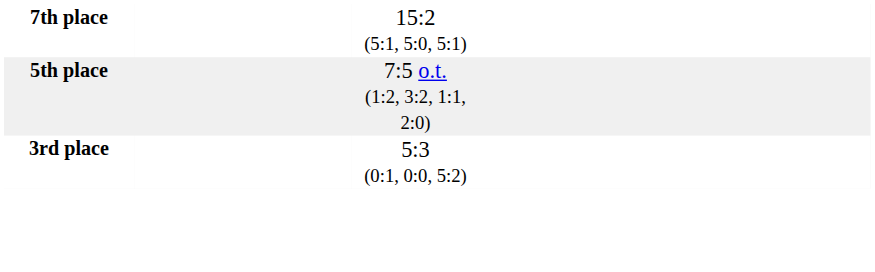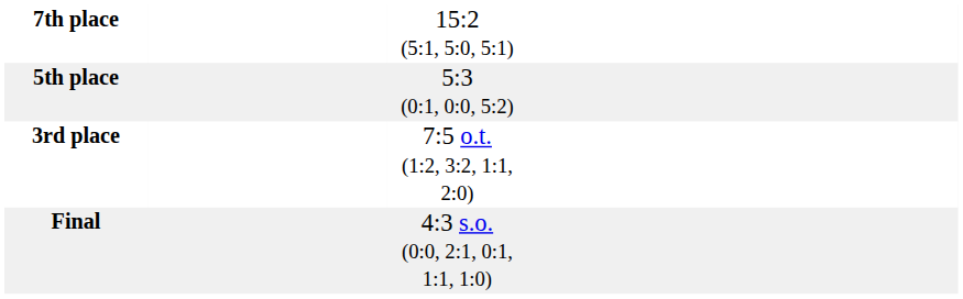 <table style="width: 70%; background: #F0F0F0;" cellspacing="0">
 <tr style="background: #FFFFFF;" valign="top">
 <td align="center" width="15%" style="font-size:90%;"><strong>7th place</strong></td>
 <td width="25%" align="right"></td>
 <td width="15%" align="center">15:2<br><small>(5:1, 5:0, 5:1)</small></td>
 <td width="25%" align="left"></td>
 <td style="font-size:85%;"></td>
 </tr>
 <tr valign="top">
 <td align="center" style="font-size:90%;"><strong>5th place</strong></td>
 <td align="right"></td>
-<td align="center">7:5 <a href='#'>o.t.</a><br><small>(1:2, 3:2, 1:1, 2:0)</small></td>
+<td align="center">5:3<br><small>(0:1, 0:0, 5:2)</small></td>
 <td align="left"></td>
 <td style="font-size:85%;"></td>
 </tr>
 <tr style="background: #FFFFFF;" valign="top">
 <td align="center" width="15%" style="font-size:90%;"><strong>3rd place</strong></td>
 <td align="right"></td>
-<td align="center">5:3<br><small>(0:1, 0:0, 5:2)</small></td>
+<td align="center">7:5 <a href='#'>o.t.</a><br><small>(1:2, 3:2, 1:1, 2:0)</small></td>
+<td align="left"></td>
+<td style="font-size:85%;"></td>
+</tr>
+<tr valign="top">
+<td align="center" style="font-size:90%;"><strong>Final</strong></td>
+<td align="right"></td>
+<td align="center">4:3 <a href='#'>s.o.</a><br><small>(0:0, 2:1, 0:1, 1:1, 1:0)</small></td>
 <td align="left"></td>
 <td style="font-size:85%;"></td>
 </tr>
 </table>
